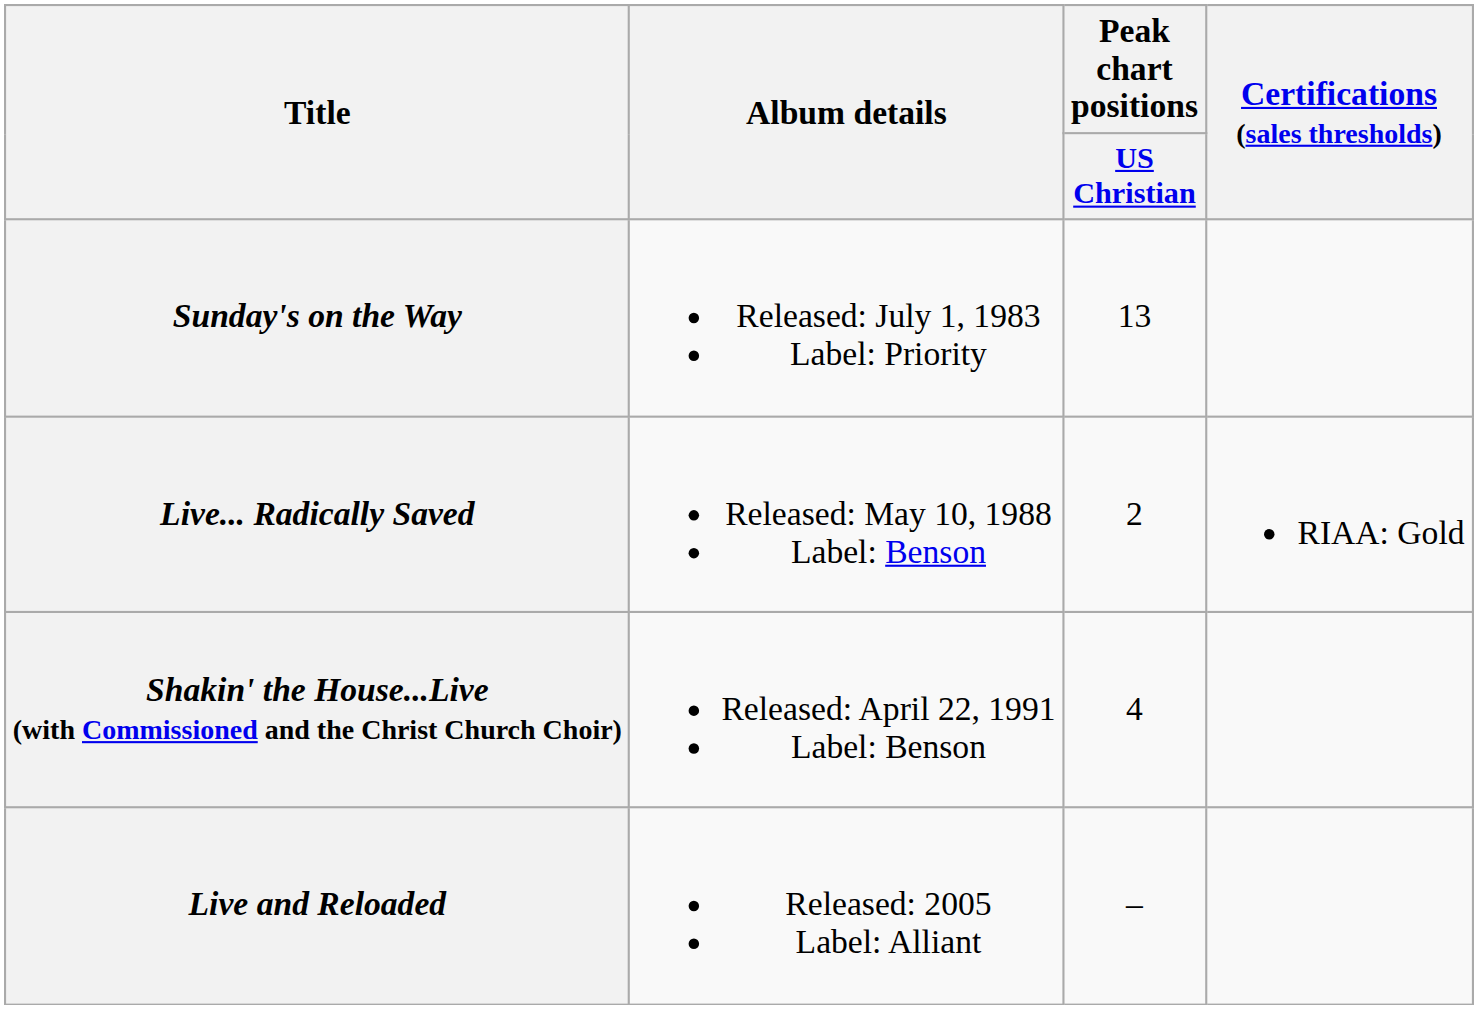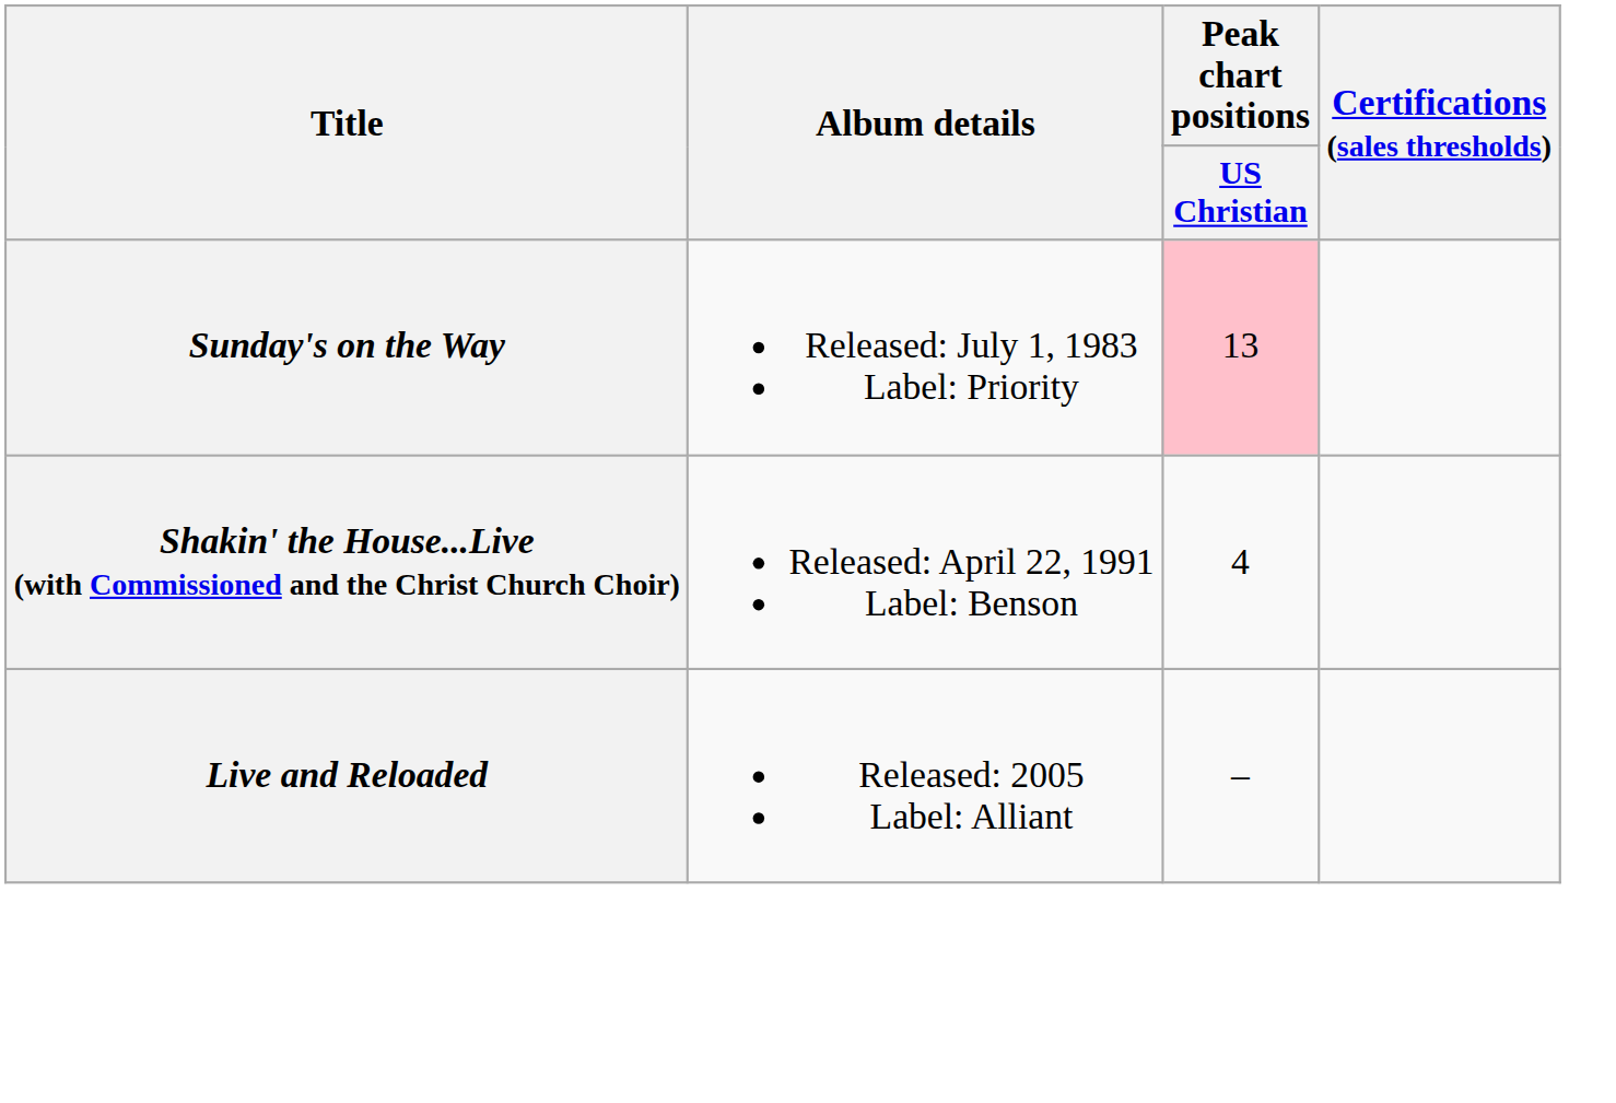 <table class="wikitable plainrowheaders" style="text-align:center;" border="1">
 <tr>
 <th rowspan="2" style="text-align:center;">Title</th>
 <th rowspan="2" style="text-align:center;">Album details</th>
 <th scope="col" rowspan="1">Peak chart positions</th>
 <th scope="col" rowspan="2"><a href='#'>Certifications</a><br><small>(<a href='#'>sales thresholds</a>)</small></th>
 </tr>
 <tr>
 <th scope="col" style="width:2.5em;font-size:90%;"><a href='#'>US Christian</a><br></th>
 </tr>
 <tr>
 <th scope="row"><em>Sunday's on the Way</em></th>
 <td><br><ul><li>Released: July 1, 1983</li><li>Label: Priority</li></ul></td>
-<td>13</td>
+<td style="background: pink;">13</td>
 <td></td>
-</tr>
-<tr>
-<th scope="row"><em>Live... Radically Saved</em></th>
-<td><br><ul><li>Released: May 10, 1988</li><li>Label: <a href='#'>Benson</a></li></ul></td>
-<td>2</td>
-<td><br><ul><li>RIAA: Gold</li></ul></td>
 </tr>
 <tr>
 <th scope="row"><em>Shakin' the House...Live</em><br><small>(with <a href='#'>Commissioned</a> and the Christ Church Choir)</small></th>
 <td><br><ul><li>Released: April 22, 1991</li><li>Label: Benson</li></ul></td>
 <td>4</td>
 <td></td>
 </tr>
 <tr>
 <th scope="row"><em>Live and Reloaded</em></th>
 <td><br><ul><li>Released: 2005</li><li>Label: Alliant</li></ul></td>
 <td>–</td>
 <td></td>
 </tr>
 </table>
